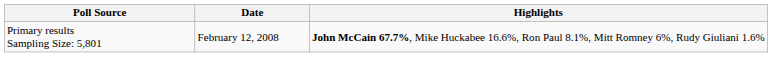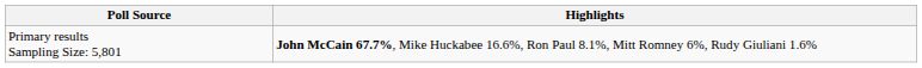 <table class="wikitable sortable">
 <tr>
 <th width="25%">Poll Source</th>
-<th width="15%">Date</th>
 <th width="60%">Highlights</th>
 </tr>
 <tr>
 <td>Primary results<br>Sampling Size: 5,801</td>
-<td>February 12, 2008</td>
 <td><strong>John McCain 67.7%</strong>, Mike Huckabee 16.6%, Ron Paul 8.1%, Mitt Romney 6%, Rudy Giuliani 1.6%</td>
 </tr>
 </table>
